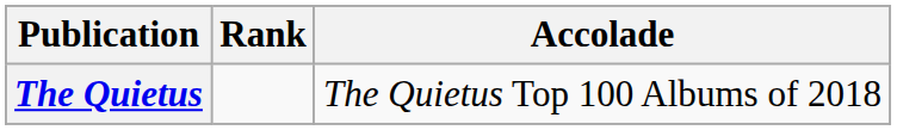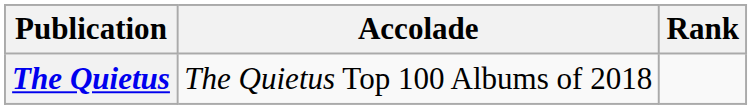 <table class="wikitable sortable plainrowheaders">
 <tr>
 <th scope="col">Publication</th>
+<th scope="col">Accolade</th>
 <th scope="col">Rank</th>
-<th scope="col">Accolade</th>
 </tr>
 <tr>
 <th scope="row"><em><a href='#'>The Quietus</a></em></th>
+<td><em>The Quietus</em> Top 100 Albums of 2018</td>
 <td></td>
-<td><em>The Quietus</em> Top 100 Albums of 2018</td>
 </tr>
 </table>
